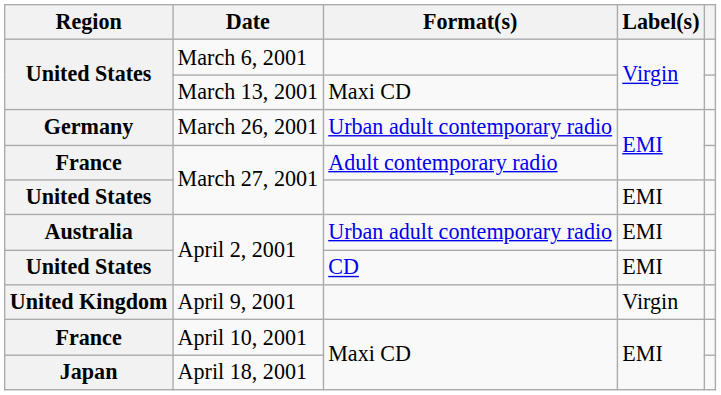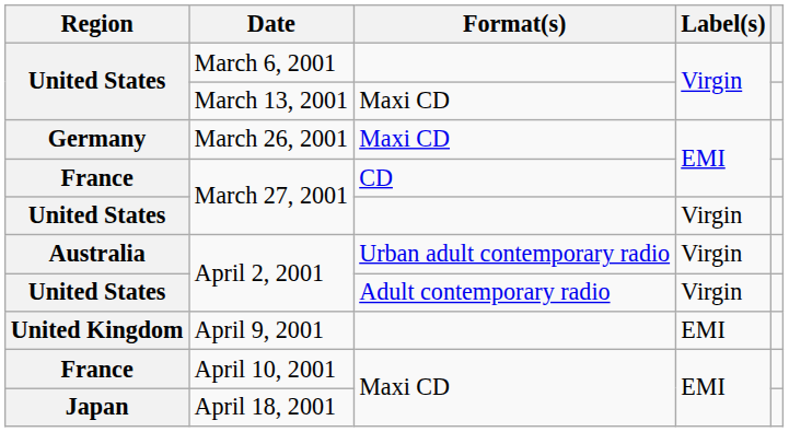 <table class="wikitable plainrowheaders">
 <tr>
 <th scope="col">Region</th>
 <th scope="col">Date</th>
 <th scope="col">Format(s)</th>
 <th scope="col">Label(s)</th>
 <th scope="col"></th>
 </tr>
 <tr>
 <th scope="row" rowspan="2">United States</th>
 <td>March 6, 2001</td>
 <td></td>
 <td rowspan="2"><a href='#'>Virgin</a></td>
 <td align="center"></td>
 </tr>
 <tr>
 <td>March 13, 2001</td>
 <td>Maxi CD</td>
 <td align="center"></td>
 </tr>
 <tr>
 <th scope="row">Germany</th>
 <td>March 26, 2001</td>
-<td><a href='#'>Urban adult contemporary radio</a></td>
+<td><a href='#'>Maxi CD</a></td>
 <td rowspan="2"><a href='#'>EMI</a></td>
 <td></td>
 </tr>
 <tr>
 <th scope="row">France</th>
 <td rowspan="2">March 27, 2001</td>
-<td><a href='#'>Adult contemporary radio</a></td>
+<td><a href='#'>CD</a></td>
 <td></td>
 </tr>
 <tr>
 <th scope="row">United States</th>
 <td></td>
-<td>EMI</td>
+<td>Virgin</td>
 <td align="center"></td>
 </tr>
 <tr>
 <th scope="row">Australia</th>
 <td rowspan="2">April 2, 2001</td>
 <td><a href='#'>Urban adult contemporary radio</a></td>
-<td>EMI</td>
+<td>Virgin</td>
 <td align="center"></td>
 </tr>
 <tr>
 <th scope="row">United States</th>
-<td><a href='#'>CD</a></td>
-<td>EMI</td>
+<td><a href='#'>Adult contemporary radio</a></td>
+<td>Virgin</td>
 <td align="center"></td>
 </tr>
 <tr>
 <th scope="row">United Kingdom</th>
 <td>April 9, 2001</td>
 <td></td>
-<td>Virgin</td>
+<td>EMI</td>
 <td align="center"></td>
 </tr>
 <tr>
 <th scope="row">France</th>
 <td>April 10, 2001</td>
 <td rowspan="2">Maxi CD</td>
 <td rowspan="2">EMI</td>
 <td></td>
 </tr>
 <tr>
 <th scope="row">Japan</th>
 <td>April 18, 2001</td>
 <td></td>
 </tr>
 </table>
